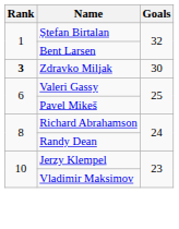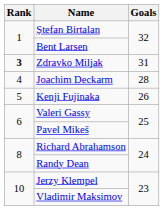 <table class="wikitable sortable" style="text-align: center;">
 <tr>
 <th>Rank</th>
 <th>Name</th>
 <th>Goals</th>
 </tr>
 <tr>
 <td rowspan=2>1</td>
 <td align=left> <a href='#'>Ștefan Birtalan</a></td>
 <td rowspan=2>32</td>
 </tr>
 <tr>
 <td align=left> <a href='#'>Bent Larsen</a></td>
 </tr>
 <tr>
 <td><strong>3</strong></td>
 <td align=left> <a href='#'>Zdravko Miljak</a></td>
-<td>30</td>
+<td>31</td>
+</tr>
+<tr>
+<td>4</td>
+<td align=left> <a href='#'>Joachim Deckarm</a></td>
+<td>28</td>
+</tr>
+<tr>
+<td>5</td>
+<td align=left> <a href='#'>Kenji Fujinaka</a></td>
+<td>26</td>
 </tr>
 <tr>
 <td rowspan=2>6</td>
 <td align=left> <a href='#'>Valeri Gassy</a></td>
 <td rowspan=2>25</td>
 </tr>
 <tr>
 <td align=left> <a href='#'>Pavel Mikeš</a></td>
 </tr>
 <tr>
 <td rowspan=2>8</td>
 <td align=left> <a href='#'>Richard Abrahamson</a></td>
 <td rowspan=2>24</td>
 </tr>
 <tr>
 <td align=left> <a href='#'>Randy Dean</a></td>
 </tr>
 <tr>
 <td rowspan=2>10</td>
 <td align=left> <a href='#'>Jerzy Klempel</a></td>
 <td rowspan=2>23</td>
 </tr>
 <tr>
 <td align=left> <a href='#'>Vladimir Maksimov</a></td>
 </tr>
 </table>
